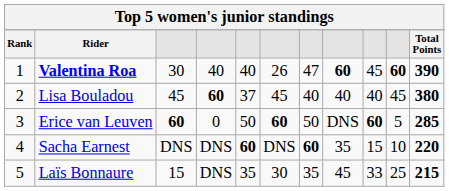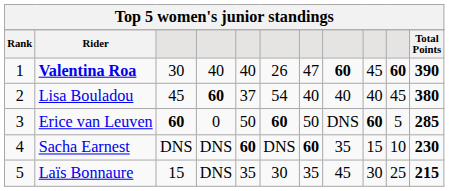 <table class="wikitable sortable">
 <tr>
 <th colspan=27 align="center"><strong>Top 5 women's junior standings</strong></th>
 </tr>
 <tr>
 </tr>
 <tr style="font-size:8pt;font-weight:bold">
 <th align="center">Rank</th>
 <th align="center">Rider</th>
 <th class=unsortable style="background:#E5E4E2;"><small></small></th>
 <th class=unsortable style="background:#E5E4E2;"><small></small></th>
 <th class=unsortable style="background:#E5E4E2;"><small></small></th>
 <th class=unsortable style="background:#E5E4E2;"><small></small></th>
 <th class=unsortable style="background:#E5E4E2;"><small></small></th>
 <th class=unsortable style="background:#E5E4E2;"><small></small></th>
 <th class=unsortable style="background:#E5E4E2;"><small></small></th>
 <th class=unsortable style="background:#E5E4E2;"><small></small></th>
 <th align="center">Total<br>Points</th>
 </tr>
 <tr>
 <td align=center>1</td>
 <td> <strong><a href='#'>Valentina Roa</a></strong></td>
 <td align=center>30</td>
 <td align=center>40</td>
 <td align=center>40</td>
 <td align=center>26</td>
 <td align=center>47</td>
 <td align=center><strong>60</strong></td>
 <td align=center>45</td>
 <td align=center><strong>60</strong></td>
 <td align=center><strong>390</strong></td>
 </tr>
 <tr>
 <td align=center>2</td>
 <td> <a href='#'>Lisa Bouladou</a></td>
 <td align=center>45</td>
 <td align=center><strong>60</strong></td>
 <td align=center>37</td>
-<td align=center>45</td>
+<td align=center>54</td>
 <td align=center>40</td>
 <td align=center>40</td>
 <td align=center>40</td>
 <td align=center>45</td>
 <td align=center><strong>380</strong></td>
 </tr>
 <tr>
 <td align=center>3</td>
 <td> <a href='#'>Erice van Leuven</a></td>
 <td align=center><strong>60</strong></td>
 <td align=center>0</td>
 <td align=center>50</td>
 <td align=center><strong>60</strong></td>
 <td align=center>50</td>
 <td align=center>DNS</td>
 <td align=center><strong>60</strong></td>
 <td align=center>5</td>
 <td align=center><strong>285</strong></td>
 </tr>
 <tr>
 <td align=center>4</td>
 <td> <a href='#'>Sacha Earnest</a></td>
 <td align=center>DNS</td>
 <td align=center>DNS</td>
 <td align=center><strong>60</strong></td>
 <td align=center>DNS</td>
 <td align=center><strong>60</strong></td>
 <td align=center>35</td>
 <td align=center>15</td>
 <td align=center>10</td>
-<td align=center><strong>220</strong></td>
+<td align=center><strong>230</strong></td>
 </tr>
 <tr>
 <td align=center>5</td>
 <td> <a href='#'>Laïs Bonnaure</a></td>
 <td align=center>15</td>
 <td align=center>DNS</td>
 <td align=center>35</td>
 <td align=center>30</td>
 <td align=center>35</td>
 <td align=center>45</td>
-<td align=center>33</td>
+<td align=center>30</td>
 <td align=center>25</td>
 <td align=center><strong>215</strong><br></td>
 </tr>
 </table>
